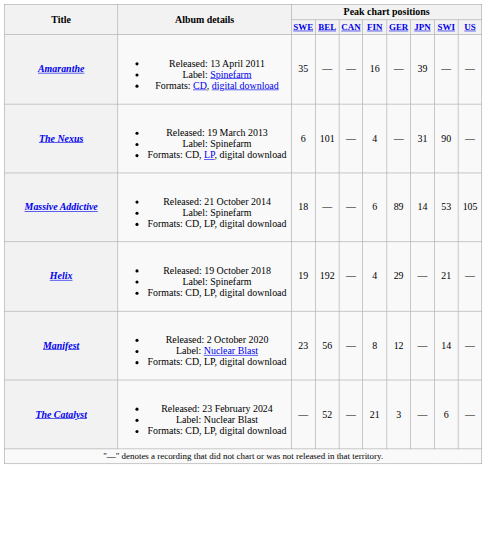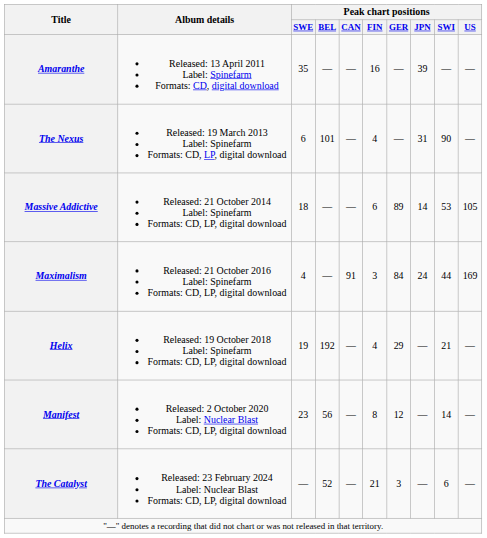 <table class="wikitable plainrowheaders" style="text-align:center;" border="1">
 <tr>
 <th scope="col" rowspan="2" style="width:11em;">Title</th>
 <th scope="col" rowspan="2" style="width:17em;">Album details</th>
 <th scope="col" colspan="8">Peak chart positions</th>
 </tr>
 <tr>
 <th scope="col" style="width:2.2em;font-size:90%;"><a href='#'>SWE</a><br></th>
 <th scope="col" style="width:2.2em;font-size:90%;"><a href='#'>BEL</a><br></th>
 <th scope="col" style="width:2.2em;font-size:90%;"><a href='#'>CAN</a><br></th>
 <th scope="col" style="width:2.2em;font-size:90%;"><a href='#'>FIN</a><br></th>
 <th scope="col" style="width:2.2em;font-size:90%;"><a href='#'>GER</a><br></th>
 <th scope="col" style="width:2.2em;font-size:90%;"><a href='#'>JPN</a><br></th>
 <th scope="col" style="width:2.2em;font-size:90%;"><a href='#'>SWI</a><br></th>
 <th scope="col" style="width:2.2em;font-size:90%;"><a href='#'>US</a><br></th>
 </tr>
 <tr>
 <th scope="row"><em><a href='#'>Amaranthe</a></em></th>
 <td><br><ul><li>Released: 13 April 2011</li><li>Label: <a href='#'>Spinefarm</a></li><li>Formats: <a href='#'>CD</a>, <a href='#'>digital download</a></li></ul></td>
 <td>35</td>
 <td>—</td>
 <td>—</td>
 <td>16</td>
 <td>—</td>
 <td>39</td>
 <td>—</td>
 <td>—</td>
 </tr>
 <tr>
 <th scope="row"><em><a href='#'>The Nexus</a></em></th>
 <td><br><ul><li>Released: 19 March 2013</li><li>Label: Spinefarm</li><li>Formats: CD, <a href='#'>LP</a>, digital download</li></ul></td>
 <td>6</td>
 <td>101</td>
 <td>—</td>
 <td>4</td>
 <td>—</td>
 <td>31</td>
 <td>90</td>
 <td>—</td>
 </tr>
 <tr>
 <th scope="row"><em><a href='#'>Massive Addictive</a></em></th>
 <td><br><ul><li>Released: 21 October 2014</li><li>Label: Spinefarm</li><li>Formats: CD, LP, digital download</li></ul></td>
 <td>18</td>
 <td>—</td>
 <td>—</td>
 <td>6</td>
 <td>89</td>
 <td>14</td>
 <td>53</td>
 <td>105</td>
 </tr>
 <tr>
+<th scope="row"><em><a href='#'>Maximalism</a></em></th>
+<td><br><ul><li>Released: 21 October 2016</li><li>Label: Spinefarm</li><li>Formats: CD, LP, digital download</li></ul></td>
+<td>4</td>
+<td>—</td>
+<td>91</td>
+<td>3</td>
+<td>84</td>
+<td>24</td>
+<td>44</td>
+<td>169</td>
+</tr>
+<tr>
 <th scope="row"><em><a href='#'>Helix</a></em></th>
 <td><br><ul><li>Released: 19 October 2018</li><li>Label: Spinefarm</li><li>Formats: CD, LP, digital download</li></ul></td>
 <td>19</td>
 <td>192</td>
 <td>—</td>
 <td>4</td>
 <td>29</td>
 <td>—</td>
 <td>21</td>
 <td>—</td>
 </tr>
 <tr>
 <th scope="row"><em><a href='#'>Manifest</a></em></th>
 <td><br><ul><li>Released: 2 October 2020</li><li>Label: <a href='#'>Nuclear Blast</a></li><li>Formats: CD, LP, digital download</li></ul></td>
 <td>23</td>
 <td>56</td>
 <td>—</td>
 <td>8</td>
 <td>12</td>
 <td>—</td>
 <td>14</td>
 <td>—</td>
 </tr>
 <tr>
 <th scope="row"><em><a href='#'>The Catalyst</a></em></th>
 <td><br><ul><li>Released: 23 February 2024</li><li>Label: Nuclear Blast</li><li>Formats: CD, LP, digital download</li></ul></td>
 <td>—</td>
 <td>52</td>
 <td>—</td>
 <td>21<br></td>
 <td>3</td>
 <td>—</td>
 <td>6</td>
 <td>—</td>
 </tr>
 <tr>
 <td colspan="10" style="font-size:90%">"—" denotes a recording that did not chart or was not released in that territory.</td>
 </tr>
 </table>
